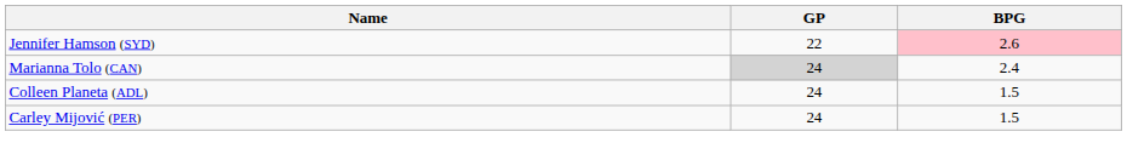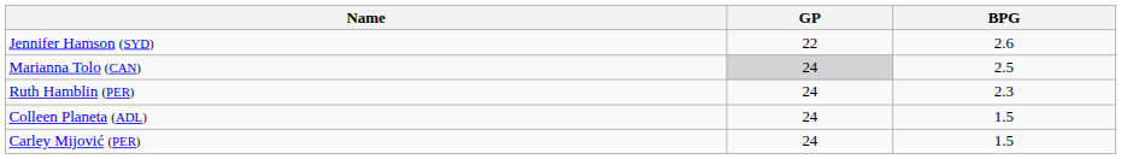 <table class=wikitable width="90%">
 <tr>
 <th width="65%">Name</th>
 <th width="15%">GP</th>
 <th width="20%">BPG</th>
 </tr>
 <tr>
 <td> <a href='#'>Jennifer Hamson</a> <small>(<a href='#'>SYD</a>)</small></td>
 <td align=center>22</td>
-<td align=center style="background: pink;">2.6</td>
+<td align=center>2.6</td>
 </tr>
 <tr>
 <td> <a href='#'>Marianna Tolo</a> <small>(<a href='#'>CAN</a>)</small></td>
 <td align=center style="background: lightgrey;">24</td>
-<td align=center>2.4</td>
+<td align=center>2.5</td>
+</tr>
+<tr>
+<td> <a href='#'>Ruth Hamblin</a> <small>(<a href='#'>PER</a>)</small></td>
+<td align=center>24</td>
+<td align=center>2.3</td>
 </tr>
 <tr>
 <td> <a href='#'>Colleen Planeta</a> <small>(<a href='#'>ADL</a>)</small></td>
 <td align=center>24</td>
 <td align=center>1.5</td>
 </tr>
 <tr>
 <td> <a href='#'>Carley Mijović</a> <small>(<a href='#'>PER</a>)</small></td>
 <td align=center>24</td>
 <td align=center>1.5</td>
 </tr>
 </table>
